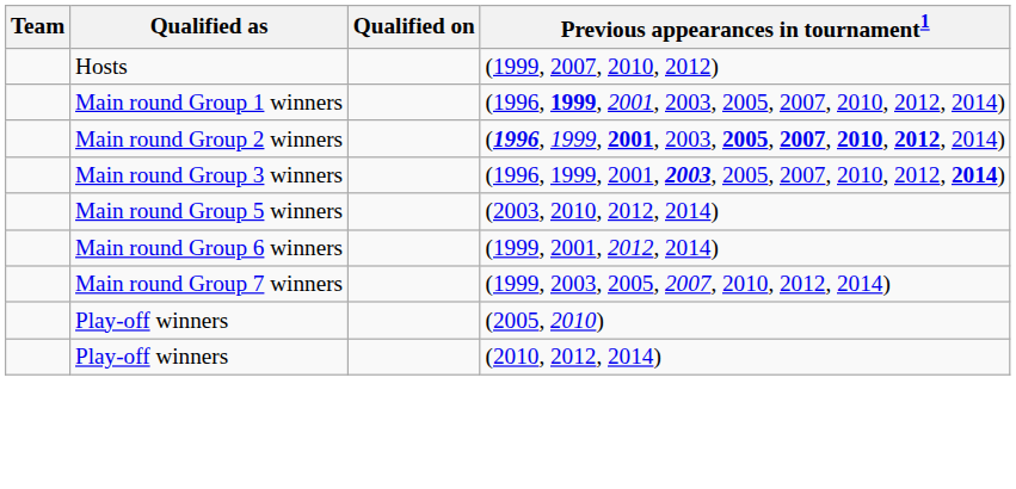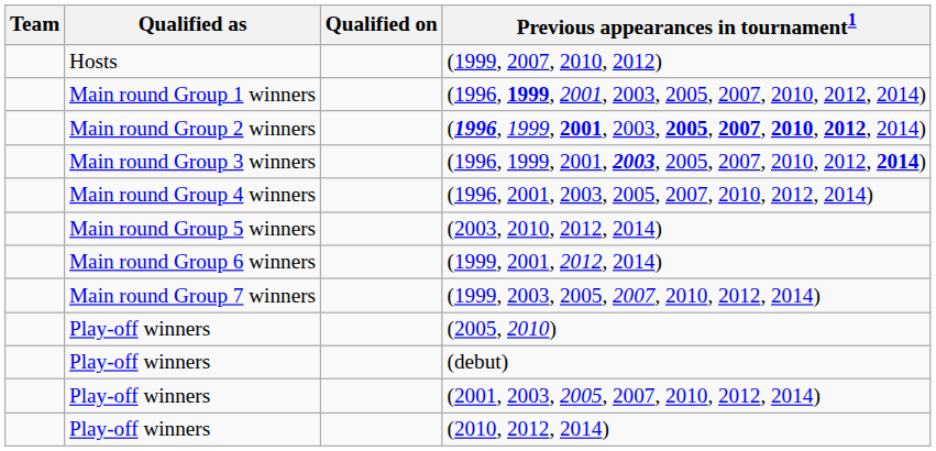 <table class="wikitable sortable">
 <tr>
 <th>Team</th>
 <th>Qualified as</th>
 <th>Qualified on</th>
 <th>Previous appearances in tournament<sup><strong><a href='#'>1</a></strong></sup></th>
 </tr>
 <tr>
 <td></td>
 <td>Hosts</td>
 <td></td>
 <td> (<a href='#'>1999</a>, <a href='#'>2007</a>, <a href='#'>2010</a>, <a href='#'>2012</a>)</td>
 </tr>
 <tr>
 <td></td>
 <td><a href='#'>Main round Group 1</a> winners</td>
 <td></td>
 <td> (<a href='#'>1996</a>, <strong><a href='#'>1999</a></strong>, <em><a href='#'>2001</a></em>, <a href='#'>2003</a>, <a href='#'>2005</a>, <a href='#'>2007</a>, <a href='#'>2010</a>, <a href='#'>2012</a>, <a href='#'>2014</a>)</td>
 </tr>
 <tr>
 <td></td>
 <td><a href='#'>Main round Group 2</a> winners</td>
 <td></td>
 <td> (<strong><em><a href='#'>1996</a></em></strong>, <em><a href='#'>1999</a></em>, <strong><a href='#'>2001</a></strong>, <a href='#'>2003</a>, <strong><a href='#'>2005</a></strong>, <strong><a href='#'>2007</a></strong>, <strong><a href='#'>2010</a></strong>, <strong><a href='#'>2012</a></strong>, <a href='#'>2014</a>)</td>
 </tr>
 <tr>
 <td></td>
 <td><a href='#'>Main round Group 3</a> winners</td>
 <td></td>
 <td> (<a href='#'>1996</a>, <a href='#'>1999</a>, <a href='#'>2001</a>, <strong><em><a href='#'>2003</a></em></strong>, <a href='#'>2005</a>, <a href='#'>2007</a>, <a href='#'>2010</a>, <a href='#'>2012</a>, <strong><a href='#'>2014</a></strong>)</td>
 </tr>
 <tr>
 <td></td>
+<td><a href='#'>Main round Group 4</a> winners</td>
+<td></td>
+<td> (<a href='#'>1996</a>, <a href='#'>2001</a>, <a href='#'>2003</a>, <a href='#'>2005</a>, <a href='#'>2007</a>, <a href='#'>2010</a>, <a href='#'>2012</a>, <a href='#'>2014</a>)</td>
+</tr>
+<tr>
+<td></td>
 <td><a href='#'>Main round Group 5</a> winners</td>
 <td></td>
 <td> (<a href='#'>2003</a>, <a href='#'>2010</a>, <a href='#'>2012</a>, <a href='#'>2014</a>)</td>
 </tr>
 <tr>
 <td></td>
 <td><a href='#'>Main round Group 6</a> winners</td>
 <td></td>
 <td> (<a href='#'>1999</a>, <a href='#'>2001</a>, <em><a href='#'>2012</a></em>, <a href='#'>2014</a>)</td>
 </tr>
 <tr>
 <td></td>
 <td><a href='#'>Main round Group 7</a> winners</td>
 <td></td>
 <td> (<a href='#'>1999</a>, <a href='#'>2003</a>, <a href='#'>2005</a>, <em><a href='#'>2007</a></em>, <a href='#'>2010</a>, <a href='#'>2012</a>, <a href='#'>2014</a>)</td>
 </tr>
 <tr>
 <td></td>
 <td><a href='#'>Play-off</a> winners</td>
 <td></td>
 <td> (<a href='#'>2005</a>, <em><a href='#'>2010</a></em>)</td>
 </tr>
 <tr>
 <td></td>
 <td><a href='#'>Play-off</a> winners</td>
 <td></td>
+<td> (debut)</td>
+</tr>
+<tr>
+<td></td>
+<td><a href='#'>Play-off</a> winners</td>
+<td></td>
+<td> (<a href='#'>2001</a>, <a href='#'>2003</a>, <em><a href='#'>2005</a></em>, <a href='#'>2007</a>, <a href='#'>2010</a>, <a href='#'>2012</a>, <a href='#'>2014</a>)</td>
+</tr>
+<tr>
+<td></td>
+<td><a href='#'>Play-off</a> winners</td>
+<td></td>
 <td> (<a href='#'>2010</a>, <a href='#'>2012</a>, <a href='#'>2014</a>)</td>
 </tr>
 </table>
